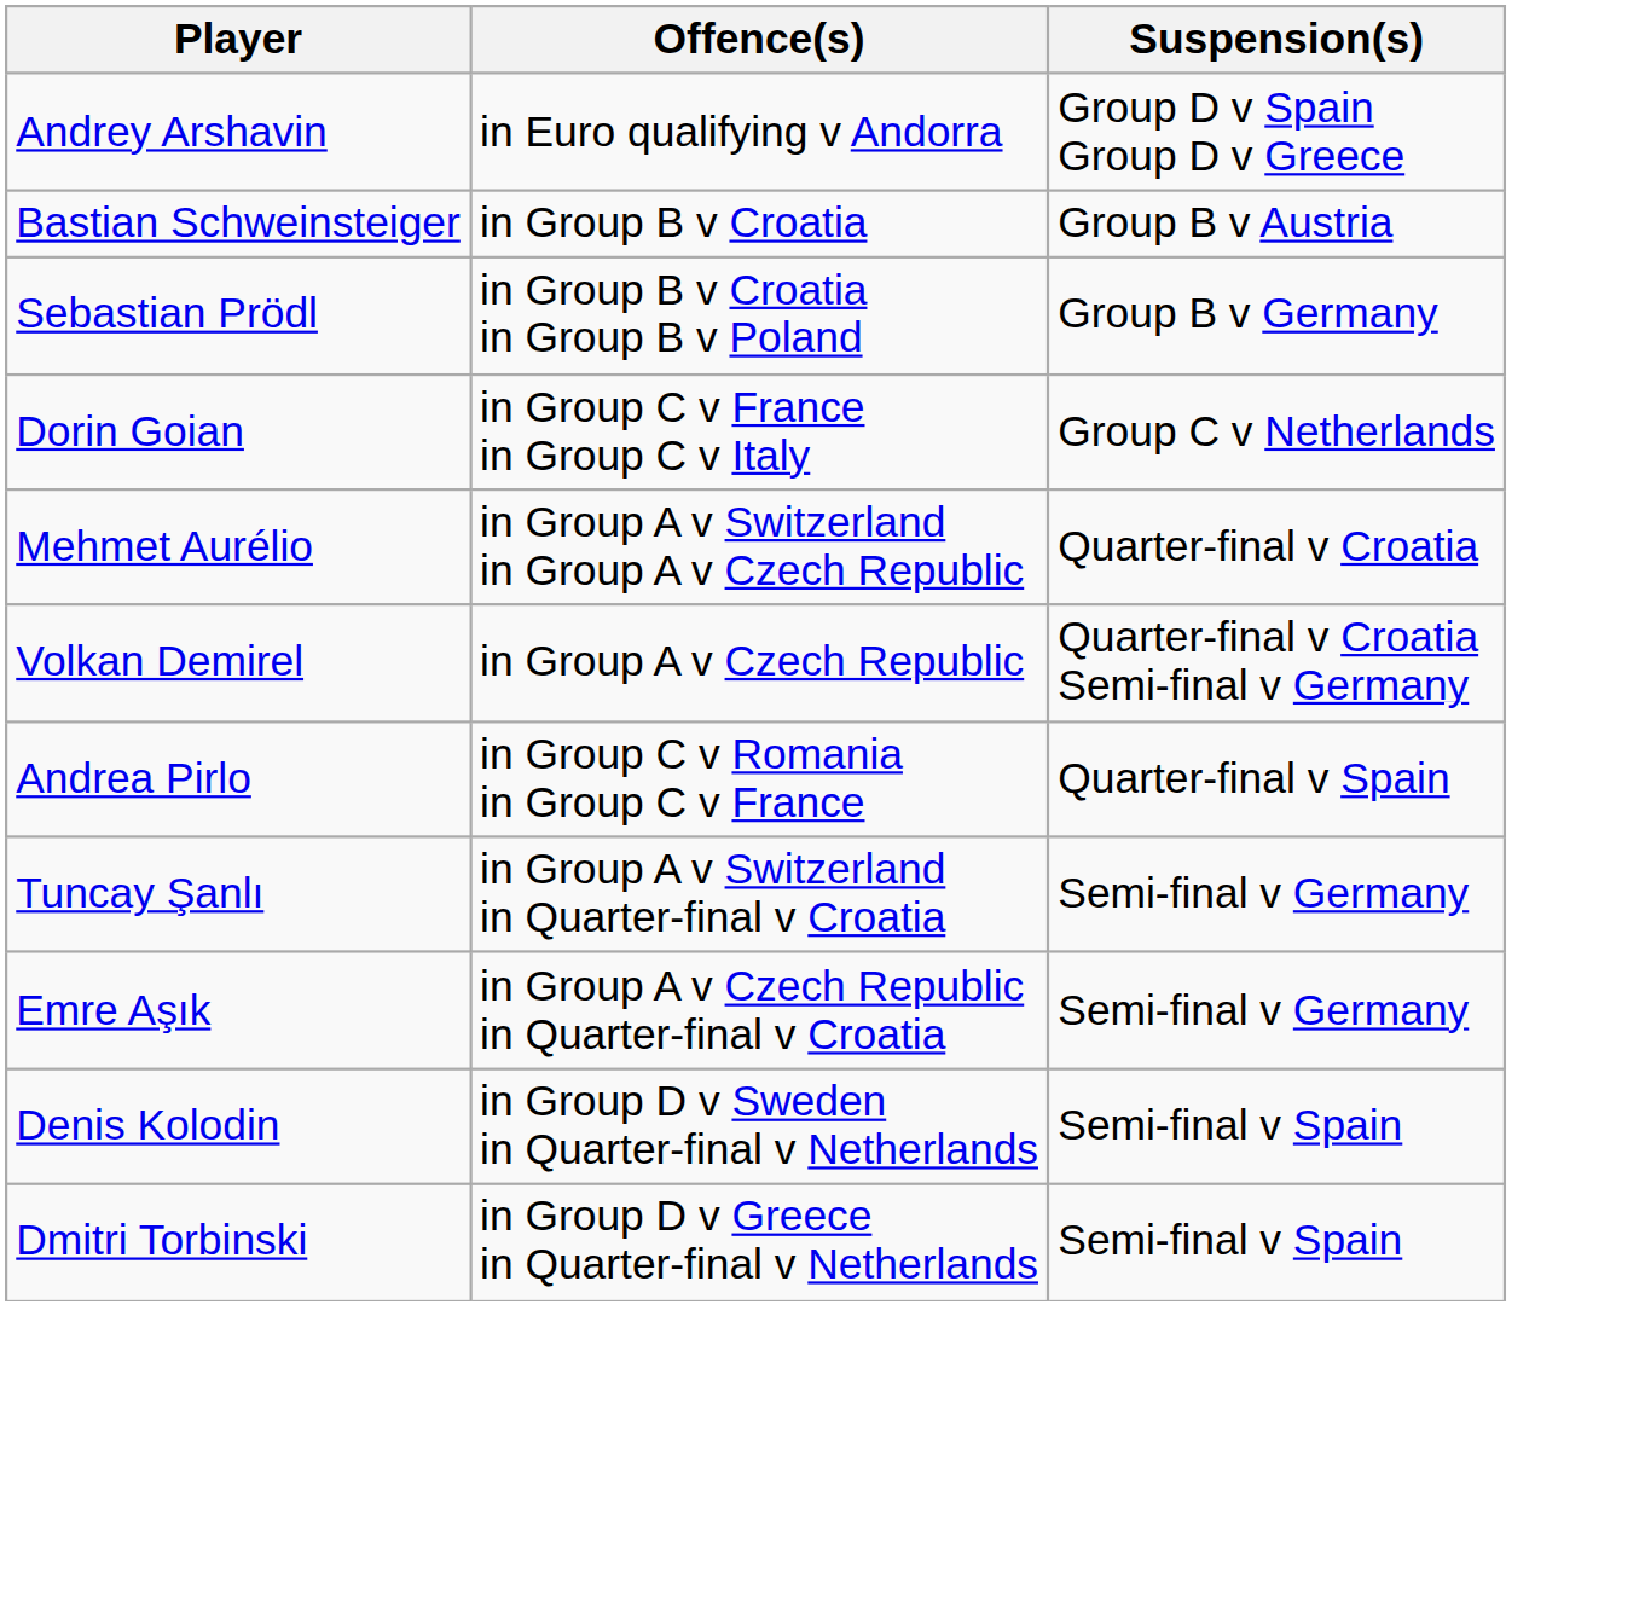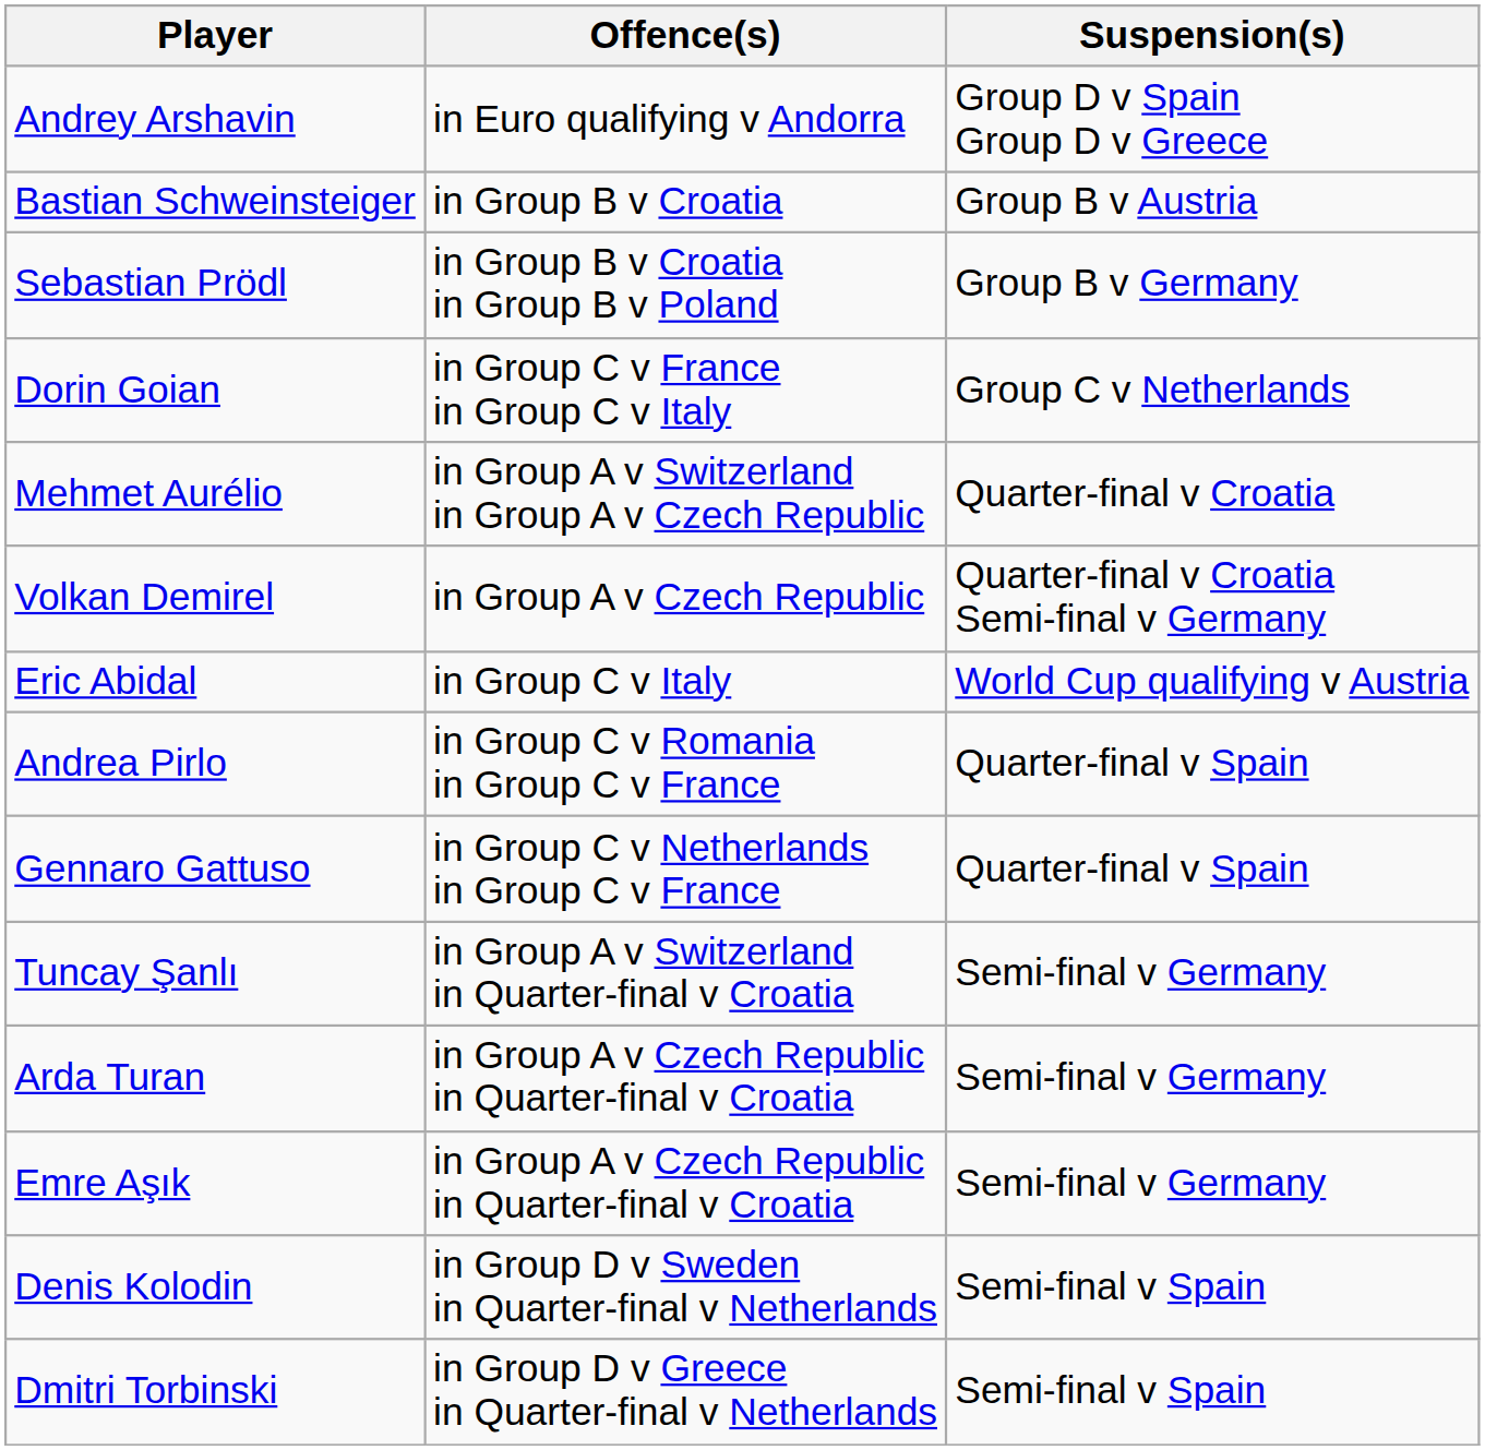 <table class="wikitable">
 <tr>
 <th>Player</th>
 <th>Offence(s)</th>
 <th>Suspension(s)</th>
 </tr>
 <tr>
 <td> <a href='#'>Andrey Arshavin</a></td>
 <td> in Euro qualifying v <a href='#'>Andorra</a></td>
 <td>Group D v <a href='#'>Spain</a><br>Group D v <a href='#'>Greece</a></td>
 </tr>
 <tr>
 <td> <a href='#'>Bastian Schweinsteiger</a></td>
 <td> in Group B v <a href='#'>Croatia</a></td>
 <td>Group B v <a href='#'>Austria</a></td>
 </tr>
 <tr>
 <td> <a href='#'>Sebastian Prödl</a></td>
 <td> in Group B v <a href='#'>Croatia</a><br> in Group B v <a href='#'>Poland</a></td>
 <td>Group B v <a href='#'>Germany</a></td>
 </tr>
 <tr>
 <td> <a href='#'>Dorin Goian</a></td>
 <td> in Group C v <a href='#'>France</a><br> in Group C v <a href='#'>Italy</a></td>
 <td>Group C v <a href='#'>Netherlands</a></td>
 </tr>
 <tr>
 <td> <a href='#'>Mehmet Aurélio</a></td>
 <td> in Group A v <a href='#'>Switzerland</a><br> in Group A v <a href='#'>Czech Republic</a></td>
 <td>Quarter-final v <a href='#'>Croatia</a></td>
 </tr>
 <tr>
 <td> <a href='#'>Volkan Demirel</a></td>
 <td> in Group A v <a href='#'>Czech Republic</a></td>
 <td>Quarter-final v <a href='#'>Croatia</a><br>Semi-final v <a href='#'>Germany</a></td>
 </tr>
 <tr>
+<td> <a href='#'>Eric Abidal</a></td>
+<td> in Group C v <a href='#'>Italy</a></td>
+<td><a href='#'>World Cup qualifying</a> v <a href='#'>Austria</a></td>
+</tr>
+<tr>
 <td> <a href='#'>Andrea Pirlo</a></td>
 <td> in Group C v <a href='#'>Romania</a><br> in Group C v <a href='#'>France</a></td>
 <td>Quarter-final v <a href='#'>Spain</a></td>
 </tr>
 <tr>
+<td> <a href='#'>Gennaro Gattuso</a></td>
+<td> in Group C v <a href='#'>Netherlands</a><br> in Group C v <a href='#'>France</a></td>
+<td>Quarter-final v <a href='#'>Spain</a></td>
+</tr>
+<tr>
 <td> <a href='#'>Tuncay Şanlı</a></td>
 <td> in Group A v <a href='#'>Switzerland</a><br> in Quarter-final v <a href='#'>Croatia</a></td>
+<td>Semi-final v <a href='#'>Germany</a></td>
+</tr>
+<tr>
+<td> <a href='#'>Arda Turan</a></td>
+<td> in Group A v <a href='#'>Czech Republic</a><br> in Quarter-final v <a href='#'>Croatia</a></td>
 <td>Semi-final v <a href='#'>Germany</a></td>
 </tr>
 <tr>
 <td> <a href='#'>Emre Aşık</a></td>
 <td> in Group A v <a href='#'>Czech Republic</a><br> in Quarter-final v <a href='#'>Croatia</a></td>
 <td>Semi-final v <a href='#'>Germany</a></td>
 </tr>
 <tr>
 <td> <a href='#'>Denis Kolodin</a></td>
 <td> in Group D v <a href='#'>Sweden</a><br> in Quarter-final v <a href='#'>Netherlands</a></td>
 <td>Semi-final v <a href='#'>Spain</a></td>
 </tr>
 <tr>
 <td> <a href='#'>Dmitri Torbinski</a></td>
 <td> in Group D v <a href='#'>Greece</a><br> in Quarter-final v <a href='#'>Netherlands</a></td>
 <td>Semi-final v <a href='#'>Spain</a></td>
 </tr>
 </table>
